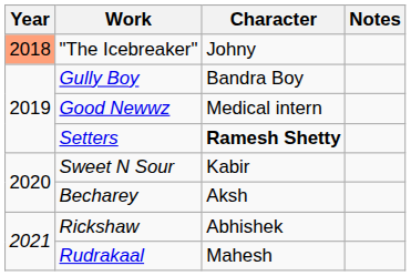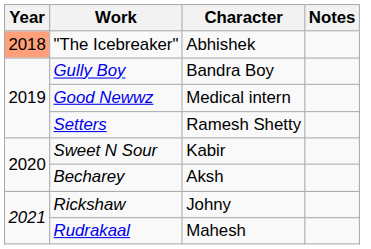 <table class="wikitable">
 <tr>
 <th scope="col">Year</th>
 <th scope="col">Work</th>
 <th scope="col">Character</th>
 <th scope="col">Notes</th>
 </tr>
 <tr>
 <td style="background: lightsalmon;">2018</td>
 <td>"The Icebreaker"</td>
-<td>Johny</td>
+<td>Abhishek</td>
 <td></td>
 </tr>
 <tr>
 <td rowspan="3">2019</td>
 <td><em><a href='#'>Gully Boy</a></em></td>
 <td>Bandra Boy</td>
 <td></td>
 </tr>
 <tr>
 <td><em><a href='#'>Good Newwz</a></em></td>
 <td>Medical intern</td>
 <td></td>
 </tr>
 <tr>
 <td><em><a href='#'>Setters</a></em></td>
-<td><strong>Ramesh Shetty</strong></td>
+<td>Ramesh Shetty</td>
 <td></td>
 </tr>
 <tr>
 <td rowspan="2">2020</td>
 <td><em>Sweet N Sour</em></td>
 <td>Kabir</td>
 <td></td>
 </tr>
 <tr>
 <td><em>Becharey</em></td>
 <td>Aksh</td>
 <td></td>
 </tr>
 <tr>
 <td rowspan="2"><em>2021</em></td>
 <td><em>Rickshaw</em></td>
-<td>Abhishek</td>
+<td>Johny</td>
 <td></td>
 </tr>
 <tr>
 <td><em><a href='#'>Rudrakaal</a></em></td>
 <td>Mahesh</td>
 <td></td>
 </tr>
 </table>
